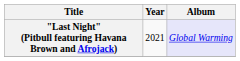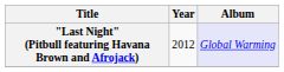 <table class="wikitable plainrowheaders" style="text-align:center;" border="1">
 <tr>
 <th scope="col" style="width:14em;">Title</th>
 <th scope="col">Year</th>
 <th scope="col">Album</th>
 </tr>
 <tr>
 <th scope="row">"Last Night"<br><span>(Pitbull featuring Havana Brown and <a href='#'>Afrojack</a>)</span></th>
-<td>2021</td>
+<td>2012</td>
 <td style="background: lavender;"><em><a href='#'>Global Warming</a></em></td>
 </tr>
 <tr>
 </tr>
 </table>
